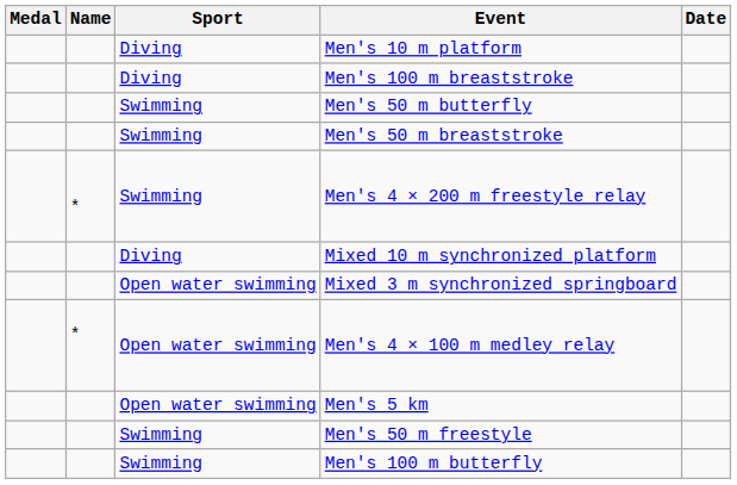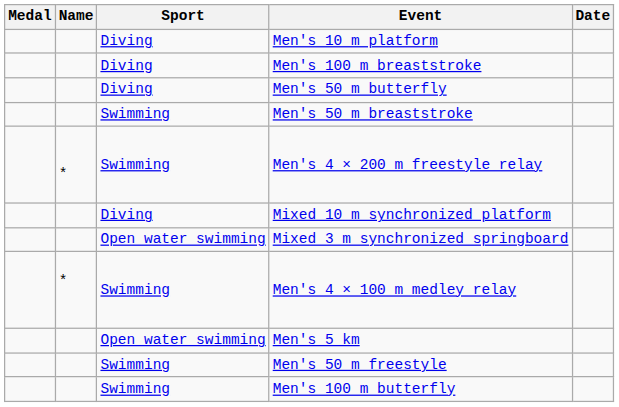 <table class="wikitable sortable" style="font-size:90%">
 <tr>
 <th>Medal</th>
 <th>Name</th>
 <th>Sport</th>
 <th>Event</th>
 <th>Date</th>
 </tr>
 <tr>
 <td></td>
 <td></td>
 <td><a href='#'>Diving</a></td>
 <td><a href='#'>Men's 10 m platform</a></td>
 <td></td>
 </tr>
 <tr>
 <td></td>
 <td></td>
 <td><a href='#'>Diving</a></td>
 <td><a href='#'>Men's 100 m breaststroke</a></td>
 <td></td>
 </tr>
 <tr>
 <td></td>
 <td></td>
-<td><a href='#'>Swimming</a></td>
+<td><a href='#'>Diving</a></td>
 <td><a href='#'>Men's 50 m butterfly</a></td>
 <td></td>
 </tr>
 <tr>
 <td></td>
 <td></td>
 <td><a href='#'>Swimming</a></td>
 <td><a href='#'>Men's 50 m breaststroke</a></td>
 <td></td>
 </tr>
 <tr>
 <td></td>
 <td><br><br>*<br><br></td>
 <td><a href='#'>Swimming</a></td>
 <td><a href='#'>Men's 4 × 200 m freestyle relay</a></td>
 <td></td>
 </tr>
 <tr>
 <td></td>
 <td><br></td>
 <td><a href='#'>Diving</a></td>
 <td><a href='#'>Mixed 10 m synchronized platform</a></td>
 <td></td>
 </tr>
 <tr>
 <td></td>
 <td><br></td>
 <td><a href='#'>Open water swimming</a></td>
 <td><a href='#'>Mixed 3 m synchronized springboard</a></td>
 <td></td>
 </tr>
 <tr>
 <td></td>
 <td><br>*<br><br><br></td>
-<td><a href='#'>Open water swimming</a></td>
+<td><a href='#'>Swimming</a></td>
 <td><a href='#'>Men's 4 × 100 m medley relay</a></td>
 <td></td>
 </tr>
 <tr>
 <td></td>
 <td></td>
 <td><a href='#'>Open water swimming</a></td>
 <td><a href='#'>Men's 5 km</a></td>
 <td></td>
 </tr>
 <tr>
 <td></td>
 <td></td>
 <td><a href='#'>Swimming</a></td>
 <td><a href='#'>Men's 50 m freestyle</a></td>
 <td></td>
 </tr>
 <tr>
 <td></td>
 <td></td>
 <td><a href='#'>Swimming</a></td>
 <td><a href='#'>Men's 100 m butterfly</a></td>
 <td></td>
 </tr>
 </table>
